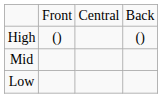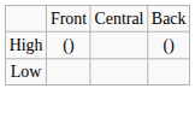 <table class="wikitable" style="text-align:center;">
 <tr>
 <td></td>
 <td>Front</td>
 <td>Central</td>
 <td>Back</td>
 </tr>
 <tr>
 <td>High</td>
 <td>()</td>
 <td></td>
 <td>()</td>
 </tr>
 <tr>
-<td>Mid</td>
-<td></td>
-<td></td>
-<td></td>
-</tr>
-<tr>
 <td>Low</td>
 <td></td>
 <td></td>
 <td></td>
 </tr>
 </table>
